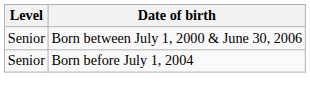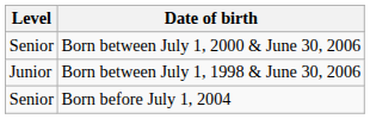 <table class="wikitable unsortable" style="text-align:left">
 <tr>
 <th scope="col">Level</th>
 <th scope="col">Date of birth</th>
 </tr>
 <tr>
 <td>Senior <em></em></td>
 <td>Born between July 1, 2000 & June 30, 2006</td>
 </tr>
 <tr>
+<td>Junior <em></em></td>
+<td>Born between July 1, 1998 & June 30, 2006</td>
+</tr>
+<tr>
 <td>Senior <em></em></td>
 <td>Born before July 1, 2004</td>
 </tr>
 </table>
